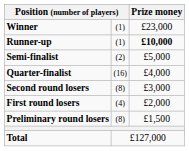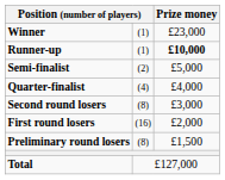 <table class="wikitable">
 <tr>
 <th colspan="2">Position <small>(number of players)</small></th>
 <th>Prize money</th>
 </tr>
 <tr>
 <td><strong>Winner</strong></td>
 <td align="center"><small>(1)</small></td>
 <td align="center">£23,000</td>
 </tr>
 <tr>
 <td><strong>Runner-up</strong></td>
 <td align="center"><small>(1)</small></td>
 <td align="center"><strong>£10,000</strong></td>
 </tr>
 <tr>
 <td><strong>Semi-finalist</strong></td>
 <td align="center"><small>(2)</small></td>
 <td align="center">£5,000</td>
 </tr>
 <tr>
 <td><strong>Quarter-finalist</strong></td>
-<td align="center"><small>(16)</small></td>
+<td align="center"><small>(4)</small></td>
 <td align="center">£4,000</td>
 </tr>
 <tr>
 <td><strong>Second round losers</strong></td>
 <td align="center"><small>(8)</small></td>
 <td align="center">£3,000</td>
 </tr>
 <tr>
 <td><strong>First round losers</strong></td>
-<td align="center"><small>(4)</small></td>
+<td align="center"><small>(16)</small></td>
 <td align="center">£2,000</td>
 </tr>
 <tr>
 <td><strong>Preliminary round losers</strong></td>
 <td align="center"><small>(8)</small></td>
 <td align="center">£1,500</td>
 </tr>
 <tr>
 <th colspan="3"></th>
 </tr>
 <tr>
 <td><strong>Total</strong></td>
 <td colspan="2" align="center">£127,000</td>
 </tr>
 </table>
